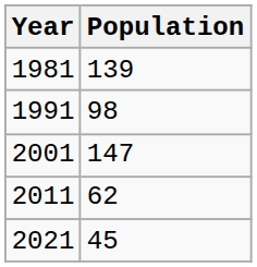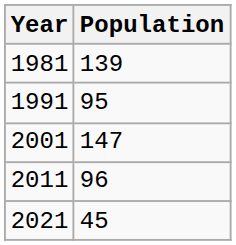 <table class="wikitable">
 <tr>
 <th>Year</th>
 <th>Population</th>
 </tr>
 <tr>
 <td>1981</td>
 <td>139</td>
 </tr>
 <tr>
 <td>1991</td>
-<td>98</td>
+<td>95</td>
 </tr>
 <tr>
 <td>2001</td>
 <td>147</td>
 </tr>
 <tr>
 <td>2011</td>
-<td>62</td>
+<td>96</td>
 </tr>
 <tr>
 <td>2021</td>
 <td>45</td>
 </tr>
 </table>
